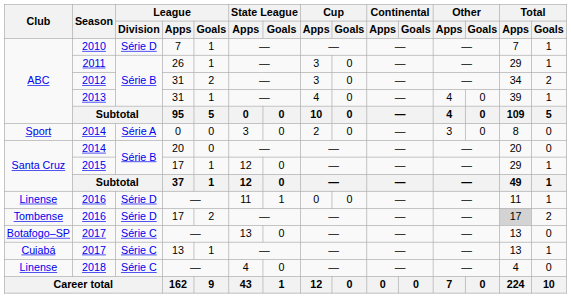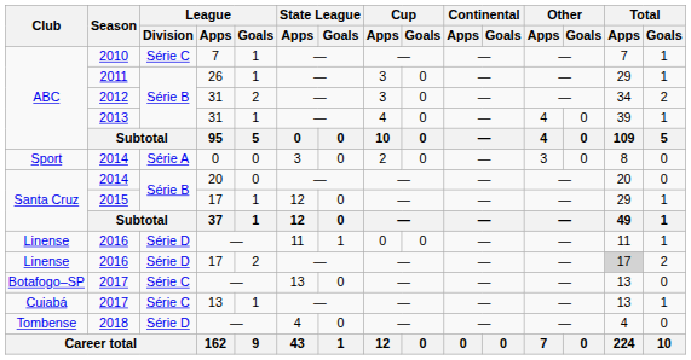 <table class="wikitable" style="text-align: center;">
 <tr>
 <th rowspan="2">Club</th>
 <th rowspan="2">Season</th>
 <th colspan="3">League</th>
 <th colspan="2">State League</th>
 <th colspan="2">Cup</th>
 <th colspan="2">Continental</th>
 <th colspan="2">Other</th>
 <th colspan="2">Total</th>
 </tr>
 <tr>
 <th>Division</th>
 <th>Apps</th>
 <th>Goals</th>
 <th>Apps</th>
 <th>Goals</th>
 <th>Apps</th>
 <th>Goals</th>
 <th>Apps</th>
 <th>Goals</th>
 <th>Apps</th>
 <th>Goals</th>
 <th>Apps</th>
 <th>Goals</th>
 </tr>
 <tr>
 <td rowspan=5 align="center"><a href='#'>ABC</a></td>
 <td><a href='#'>2010</a></td>
-<td><a href='#'>Série D</a></td>
+<td><a href='#'>Série C</a></td>
 <td>7</td>
 <td>1</td>
 <td colspan="2">—</td>
 <td colspan="2">—</td>
 <td colspan="2">—</td>
 <td colspan="2">—</td>
 <td>7</td>
 <td>1</td>
 </tr>
 <tr>
 <td><a href='#'>2011</a></td>
 <td rowspan=3><a href='#'>Série B</a></td>
 <td>26</td>
 <td>1</td>
 <td colspan="2">—</td>
 <td>3</td>
 <td>0</td>
 <td colspan="2">—</td>
 <td colspan="2">—</td>
 <td>29</td>
 <td>1</td>
 </tr>
 <tr>
 <td><a href='#'>2012</a></td>
 <td>31</td>
 <td>2</td>
 <td colspan="2">—</td>
 <td>3</td>
 <td>0</td>
 <td colspan="2">—</td>
 <td colspan="2">—</td>
 <td>34</td>
 <td>2</td>
 </tr>
 <tr>
 <td><a href='#'>2013</a></td>
 <td>31</td>
 <td>1</td>
 <td colspan="2">—</td>
 <td>4</td>
 <td>0</td>
 <td colspan="2">—</td>
 <td>4</td>
 <td>0</td>
 <td>39</td>
 <td>1</td>
 </tr>
 <tr>
 <th colspan="2">Subtotal</th>
 <th>95</th>
 <th>5</th>
 <th>0</th>
 <th>0</th>
 <th>10</th>
 <th>0</th>
 <th colspan="2">—</th>
 <th>4</th>
 <th>0</th>
 <th>109</th>
 <th>5</th>
 </tr>
 <tr>
 <td align="center"><a href='#'>Sport</a></td>
 <td><a href='#'>2014</a></td>
 <td><a href='#'>Série A</a></td>
 <td>0</td>
 <td>0</td>
 <td>3</td>
 <td>0</td>
 <td>2</td>
 <td>0</td>
 <td colspan="2">—</td>
 <td>3</td>
 <td>0</td>
 <td>8</td>
 <td>0</td>
 </tr>
 <tr>
 <td rowspan=3 align="center"><a href='#'>Santa Cruz</a></td>
 <td><a href='#'>2014</a></td>
 <td rowspan=2><a href='#'>Série B</a></td>
 <td>20</td>
 <td>0</td>
 <td colspan="2">—</td>
 <td colspan="2">—</td>
 <td colspan="2">—</td>
 <td colspan="2">—</td>
 <td>20</td>
 <td>0</td>
 </tr>
 <tr>
 <td><a href='#'>2015</a></td>
 <td>17</td>
 <td>1</td>
 <td>12</td>
 <td>0</td>
 <td colspan="2">—</td>
 <td colspan="2">—</td>
 <td colspan="2">—</td>
 <td>29</td>
 <td>1</td>
 </tr>
 <tr>
 <th colspan="2">Subtotal</th>
 <th>37</th>
 <th>1</th>
 <th>12</th>
 <th>0</th>
 <th colspan="2">—</th>
 <th colspan="2">—</th>
 <th colspan="2">—</th>
 <th>49</th>
 <th>1</th>
 </tr>
 <tr>
 <td align="center"><a href='#'>Linense</a></td>
 <td><a href='#'>2016</a></td>
 <td><a href='#'>Série D</a></td>
 <td colspan="2">—</td>
 <td>11</td>
 <td>1</td>
 <td>0</td>
 <td>0</td>
 <td colspan="2">—</td>
 <td colspan="2">—</td>
 <td>11</td>
 <td>1</td>
 </tr>
 <tr>
-<td align="center"><a href='#'>Tombense</a></td>
+<td align="center"><a href='#'>Linense</a></td>
 <td><a href='#'>2016</a></td>
 <td><a href='#'>Série D</a></td>
 <td>17</td>
 <td>2</td>
 <td colspan="2">—</td>
 <td colspan="2">—</td>
 <td colspan="2">—</td>
 <td colspan="2">—</td>
 <td style="background: lightgrey;">17</td>
 <td>2</td>
 </tr>
 <tr>
 <td align="center"><a href='#'>Botafogo–SP</a></td>
 <td><a href='#'>2017</a></td>
 <td><a href='#'>Série C</a></td>
 <td colspan="2">—</td>
 <td>13</td>
 <td>0</td>
 <td colspan="2">—</td>
 <td colspan="2">—</td>
 <td colspan="2">—</td>
 <td>13</td>
 <td>0</td>
 </tr>
 <tr>
 <td align="center"><a href='#'>Cuiabá</a></td>
 <td><a href='#'>2017</a></td>
 <td><a href='#'>Série C</a></td>
 <td>13</td>
 <td>1</td>
 <td colspan="2">—</td>
 <td colspan="2">—</td>
 <td colspan="2">—</td>
 <td colspan="2">—</td>
 <td>13</td>
 <td>1</td>
 </tr>
 <tr>
-<td align="center"><a href='#'>Linense</a></td>
+<td align="center"><a href='#'>Tombense</a></td>
 <td><a href='#'>2018</a></td>
-<td><a href='#'>Série C</a></td>
+<td><a href='#'>Série D</a></td>
 <td colspan="2">—</td>
 <td>4</td>
 <td>0</td>
 <td colspan="2">—</td>
 <td colspan="2">—</td>
 <td colspan="2">—</td>
 <td>4</td>
 <td>0</td>
 </tr>
 <tr>
 <th colspan="3"><strong>Career total</strong></th>
 <th>162</th>
 <th>9</th>
 <th>43</th>
 <th>1</th>
 <th>12</th>
 <th>0</th>
 <th>0</th>
 <th>0</th>
 <th>7</th>
 <th>0</th>
 <th>224</th>
 <th>10</th>
 </tr>
 </table>
